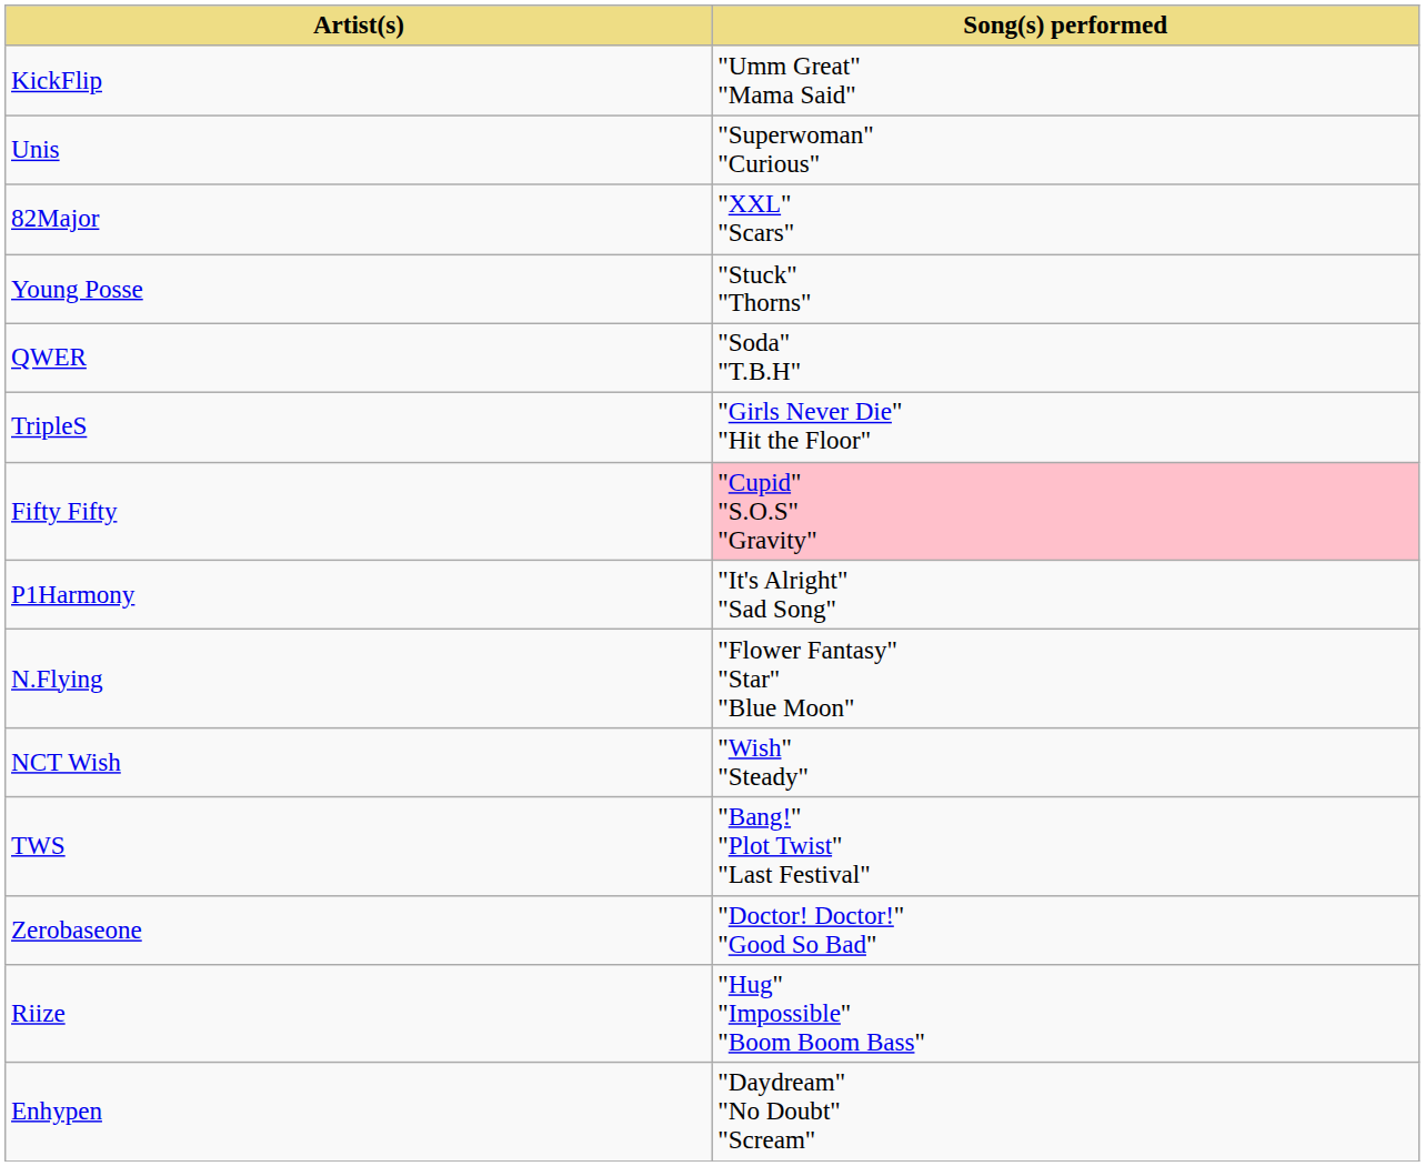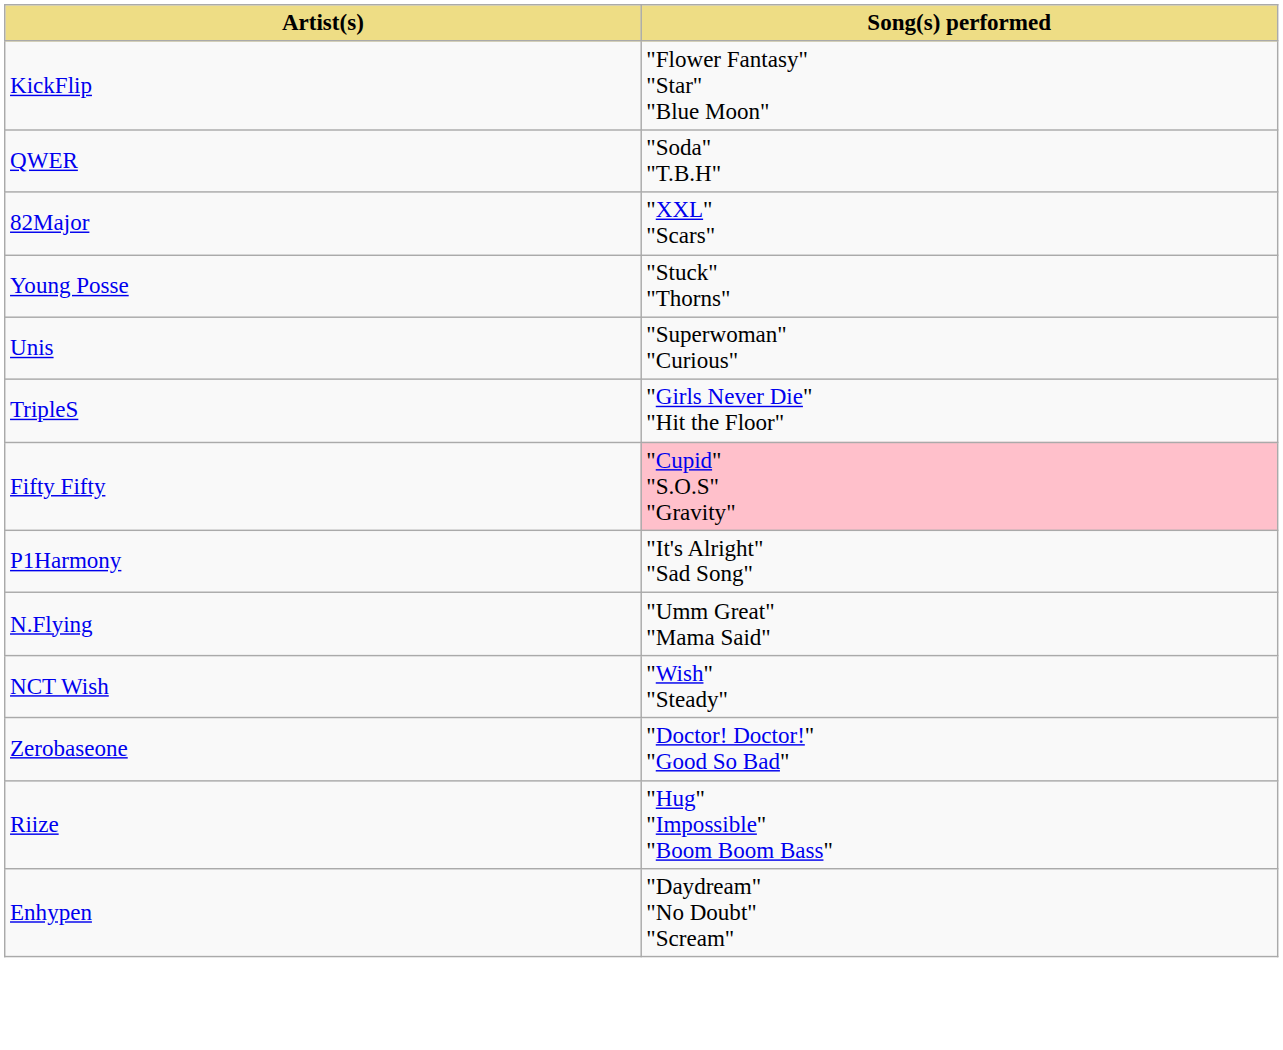 <table class="wikitable" style="width:70%">
 <tr>
 <th scope="col" style="background-color:#EEDD85; width:30%">Artist(s)</th>
 <th scope="col" style="background-color:#EEDD85; width:30%">Song(s) performed</th>
 </tr>
 <tr>
 <td><a href='#'>KickFlip</a></td>
-<td>"Umm Great"<br>"Mama Said"</td>
+<td>"Flower Fantasy"<br>"Star"<br>"Blue Moon"</td>
 </tr>
 <tr>
-<td><a href='#'>Unis</a></td>
-<td>"Superwoman"<br>"Curious"</td>
+<td><a href='#'>QWER</a></td>
+<td>"Soda"<br>"T.B.H"</td>
 </tr>
 <tr>
 <td><a href='#'>82Major</a></td>
 <td>"<a href='#'>XXL</a>"<br>"Scars"</td>
 </tr>
 <tr>
 <td><a href='#'>Young Posse</a></td>
 <td>"Stuck"<br>"Thorns"</td>
 </tr>
 <tr>
-<td><a href='#'>QWER</a></td>
-<td>"Soda"<br>"T.B.H"</td>
+<td><a href='#'>Unis</a></td>
+<td>"Superwoman"<br>"Curious"</td>
 </tr>
 <tr>
 <td><a href='#'>TripleS</a></td>
 <td>"<a href='#'>Girls Never Die</a>"<br>"Hit the Floor"</td>
 </tr>
 <tr>
 <td><a href='#'>Fifty Fifty</a></td>
 <td style="background: pink;">"<a href='#'>Cupid</a>"<br>"S.O.S"<br>"Gravity"</td>
 </tr>
 <tr>
 <td><a href='#'>P1Harmony</a></td>
 <td>"It's Alright"<br>"Sad Song"</td>
 </tr>
 <tr>
 <td><a href='#'>N.Flying</a></td>
-<td>"Flower Fantasy"<br>"Star"<br>"Blue Moon"</td>
+<td>"Umm Great"<br>"Mama Said"</td>
 </tr>
 <tr>
 <td><a href='#'>NCT Wish</a></td>
 <td>"<a href='#'>Wish</a>"<br>"Steady"</td>
-</tr>
-<tr>
-<td><a href='#'>TWS</a></td>
-<td>"<a href='#'>Bang!</a>"<br>"<a href='#'>Plot Twist</a>"<br>"Last Festival"</td>
 </tr>
 <tr>
 <td><a href='#'>Zerobaseone</a></td>
 <td>"<a href='#'>Doctor! Doctor!</a>"<br>"<a href='#'>Good So Bad</a>"</td>
 </tr>
 <tr>
 <td><a href='#'>Riize</a></td>
 <td>"<a href='#'>Hug</a>"<br>"<a href='#'>Impossible</a>"<br>"<a href='#'>Boom Boom Bass</a>"</td>
 </tr>
 <tr>
 <td><a href='#'>Enhypen</a></td>
 <td>"Daydream"<br>"No Doubt"<br>"Scream"</td>
 </tr>
 </table>
